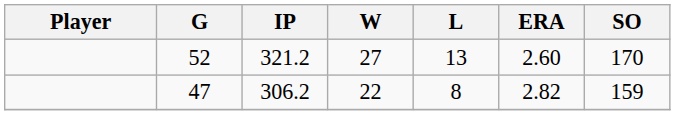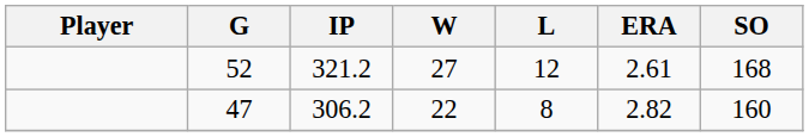 <table class="wikitable sortable">
 <tr>
 <th bgcolor="#DDDDFF" width="16%">Player</th>
 <th bgcolor="#DDDDFF" width="9%">G</th>
 <th bgcolor="#DDDDFF" width="9%">IP</th>
 <th bgcolor="#DDDDFF" width="9%">W</th>
 <th bgcolor="#DDDDFF" width="9%">L</th>
 <th bgcolor="#DDDDFF" width="9%">ERA</th>
 <th bgcolor="#DDDDFF" width="9%">SO</th>
 </tr>
 <tr align="center">
 <td></td>
 <td>52</td>
 <td>321.2</td>
 <td>27</td>
-<td>13</td>
-<td>2.60</td>
-<td>170</td>
+<td>12</td>
+<td>2.61</td>
+<td>168</td>
 </tr>
 <tr align="center">
 <td></td>
 <td>47</td>
 <td>306.2</td>
 <td>22</td>
 <td>8</td>
 <td>2.82</td>
-<td>159</td>
+<td>160</td>
 </tr>
 <tr align="center">
 </tr>
 </table>
